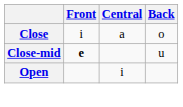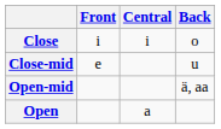 <table class="wikitable">
 <tr>
 <th></th>
 <th><a href='#'>Front</a></th>
 <th><a href='#'>Central</a></th>
 <th><a href='#'>Back</a></th>
 </tr>
 <tr style="text-align:center;">
 <th><a href='#'>Close</a></th>
 <td>i<br></td>
-<td>a<br></td>
+<td>i<br></td>
 <td>o<br></td>
 </tr>
 <tr style="text-align:center;">
 <th><a href='#'>Close-mid</a></th>
-<td><strong>e<br></strong></td>
+<td>e<br></td>
 <td></td>
 <td>u<br></td>
 </tr>
 <tr style="text-align:center;">
+<th><a href='#'>Open-mid</a></th>
+<td></td>
+<td></td>
+<td>ä, aa<br></td>
+</tr>
+<tr style="text-align:center;">
 <th><a href='#'>Open</a></th>
 <td></td>
-<td>i<br></td>
+<td>a<br></td>
 <td></td>
 </tr>
 </table>
